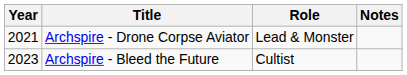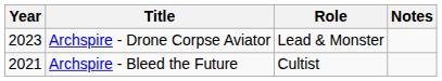 <table class="wikitable sortable">
 <tr>
 <th>Year</th>
 <th>Title</th>
 <th>Role</th>
 <th>Notes</th>
 </tr>
 <tr>
-<td>2021</td>
+<td>2023</td>
 <td><a href='#'>Archspire</a> - Drone Corpse Aviator</td>
 <td>Lead & Monster</td>
 <td></td>
 </tr>
 <tr>
-<td>2023</td>
+<td>2021</td>
 <td><a href='#'>Archspire</a> - Bleed the Future</td>
 <td>Cultist</td>
 <td></td>
 </tr>
 </table>
